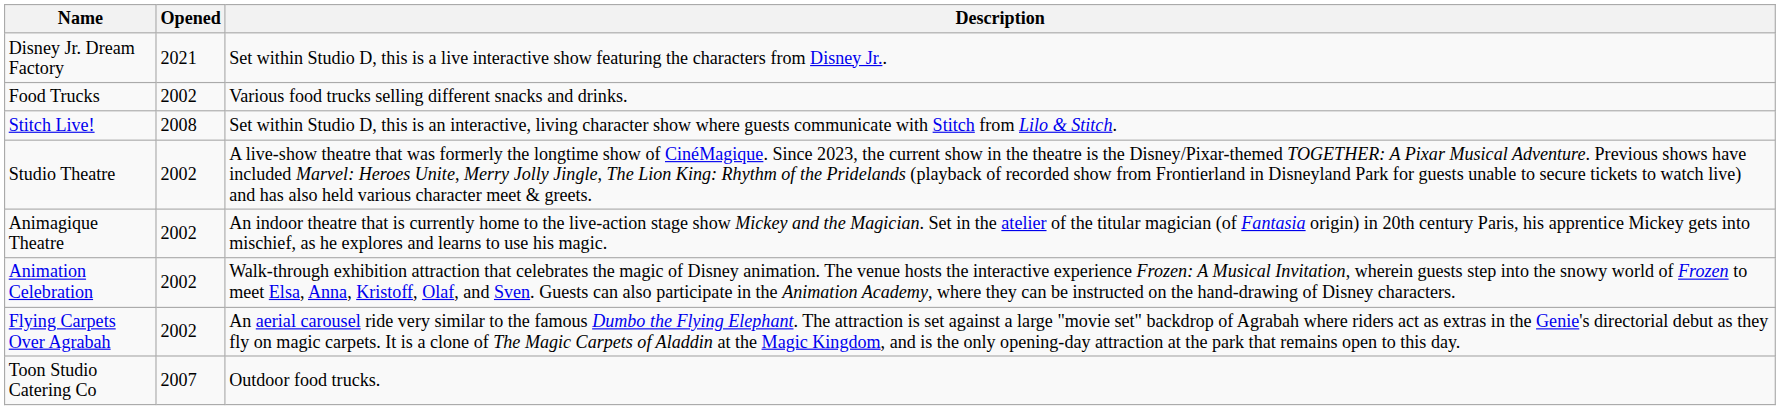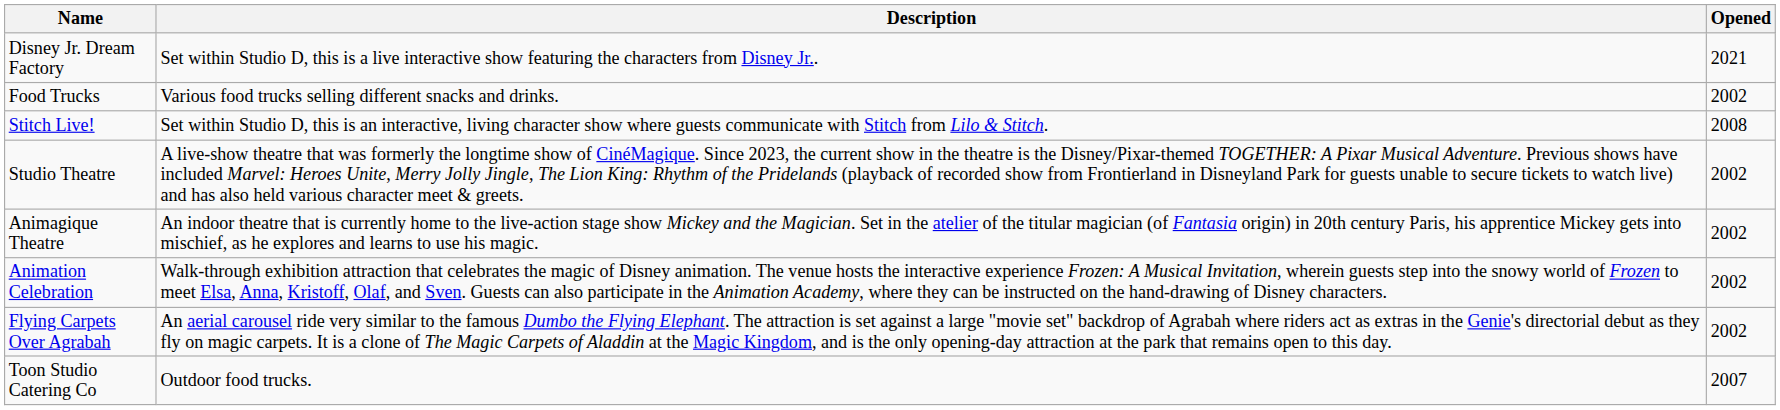 <table class="wikitable">
 <tr>
 <th>Name</th>
+<th>Description</th>
 <th>Opened</th>
-<th>Description</th>
 </tr>
 <tr>
 <td>Disney Jr. Dream Factory</td>
+<td>Set within Studio D, this is a live interactive show featuring the characters from <a href='#'>Disney Jr.</a>.</td>
 <td>2021</td>
-<td>Set within Studio D, this is a live interactive show featuring the characters from <a href='#'>Disney Jr.</a>.</td>
 </tr>
 <tr>
 <td>Food Trucks</td>
+<td>Various food trucks selling different snacks and drinks.</td>
 <td>2002</td>
-<td>Various food trucks selling different snacks and drinks.</td>
 </tr>
 <tr>
 <td><a href='#'>Stitch Live!</a></td>
+<td>Set within Studio D, this is an interactive, living character show where guests communicate with <a href='#'>Stitch</a> from <em><a href='#'>Lilo & Stitch</a></em>.</td>
 <td>2008</td>
-<td>Set within Studio D, this is an interactive, living character show where guests communicate with <a href='#'>Stitch</a> from <em><a href='#'>Lilo & Stitch</a></em>.</td>
 </tr>
 <tr>
 <td>Studio Theatre</td>
+<td>A live-show theatre that was formerly the longtime show of <a href='#'>CinéMagique</a>. Since 2023, the current show in the theatre is the Disney/Pixar-themed <em>TOGETHER: A Pixar Musical Adventure</em>. Previous shows have included <em>Marvel: Heroes Unite</em>, <em>Merry Jolly Jingle</em>, <em>The Lion King: Rhythm of the Pridelands</em> (playback of recorded show from Frontierland in Disneyland Park for guests unable to secure tickets to watch live) and has also held various character meet & greets.</td>
 <td>2002</td>
-<td>A live-show theatre that was formerly the longtime show of <a href='#'>CinéMagique</a>. Since 2023, the current show in the theatre is the Disney/Pixar-themed <em>TOGETHER: A Pixar Musical Adventure</em>. Previous shows have included <em>Marvel: Heroes Unite</em>, <em>Merry Jolly Jingle</em>, <em>The Lion King: Rhythm of the Pridelands</em> (playback of recorded show from Frontierland in Disneyland Park for guests unable to secure tickets to watch live) and has also held various character meet & greets.</td>
 </tr>
 <tr>
 <td>Animagique Theatre</td>
+<td>An indoor theatre that is currently home to the live-action stage show <em>Mickey and the Magician</em>. Set in the <a href='#'>atelier</a> of the titular magician (of <em><a href='#'>Fantasia</a></em> origin) in 20th century Paris, his apprentice Mickey gets into mischief, as he explores and learns to use his magic.</td>
 <td>2002</td>
-<td>An indoor theatre that is currently home to the live-action stage show <em>Mickey and the Magician</em>. Set in the <a href='#'>atelier</a> of the titular magician (of <em><a href='#'>Fantasia</a></em> origin) in 20th century Paris, his apprentice Mickey gets into mischief, as he explores and learns to use his magic.</td>
 </tr>
 <tr>
 <td><a href='#'>Animation Celebration</a></td>
+<td>Walk-through exhibition attraction that celebrates the magic of Disney animation. The venue hosts the interactive experience <em>Frozen: A Musical Invitation</em>, wherein guests step into the snowy world of <a href='#'><em>Frozen</em></a> to meet <a href='#'>Elsa</a>, <a href='#'>Anna</a>, <a href='#'>Kristoff</a>, <a href='#'>Olaf</a>, and <a href='#'>Sven</a>. Guests can also participate in the <em>Animation Academy</em>, where they can be instructed on the hand-drawing of Disney characters.</td>
 <td>2002</td>
-<td>Walk-through exhibition attraction that celebrates the magic of Disney animation. The venue hosts the interactive experience <em>Frozen: A Musical Invitation</em>, wherein guests step into the snowy world of <a href='#'><em>Frozen</em></a> to meet <a href='#'>Elsa</a>, <a href='#'>Anna</a>, <a href='#'>Kristoff</a>, <a href='#'>Olaf</a>, and <a href='#'>Sven</a>. Guests can also participate in the <em>Animation Academy</em>, where they can be instructed on the hand-drawing of Disney characters.</td>
 </tr>
 <tr>
 <td><a href='#'>Flying Carpets Over Agrabah</a></td>
+<td>An <a href='#'>aerial carousel</a> ride very similar to the famous <em><a href='#'>Dumbo the Flying Elephant</a></em>. The attraction is set against a large "movie set" backdrop of Agrabah where riders act as extras in the <a href='#'>Genie</a>'s directorial debut as they fly on magic carpets. It is a clone of <em>The Magic Carpets of Aladdin</em> at the <a href='#'>Magic Kingdom</a>, and is the only opening-day attraction at the park that remains open to this day.</td>
 <td>2002</td>
-<td>An <a href='#'>aerial carousel</a> ride very similar to the famous <em><a href='#'>Dumbo the Flying Elephant</a></em>. The attraction is set against a large "movie set" backdrop of Agrabah where riders act as extras in the <a href='#'>Genie</a>'s directorial debut as they fly on magic carpets. It is a clone of <em>The Magic Carpets of Aladdin</em> at the <a href='#'>Magic Kingdom</a>, and is the only opening-day attraction at the park that remains open to this day.</td>
 </tr>
 <tr>
 <td>Toon Studio Catering Co</td>
+<td>Outdoor food trucks.</td>
 <td>2007</td>
-<td>Outdoor food trucks.</td>
 </tr>
 </table>
